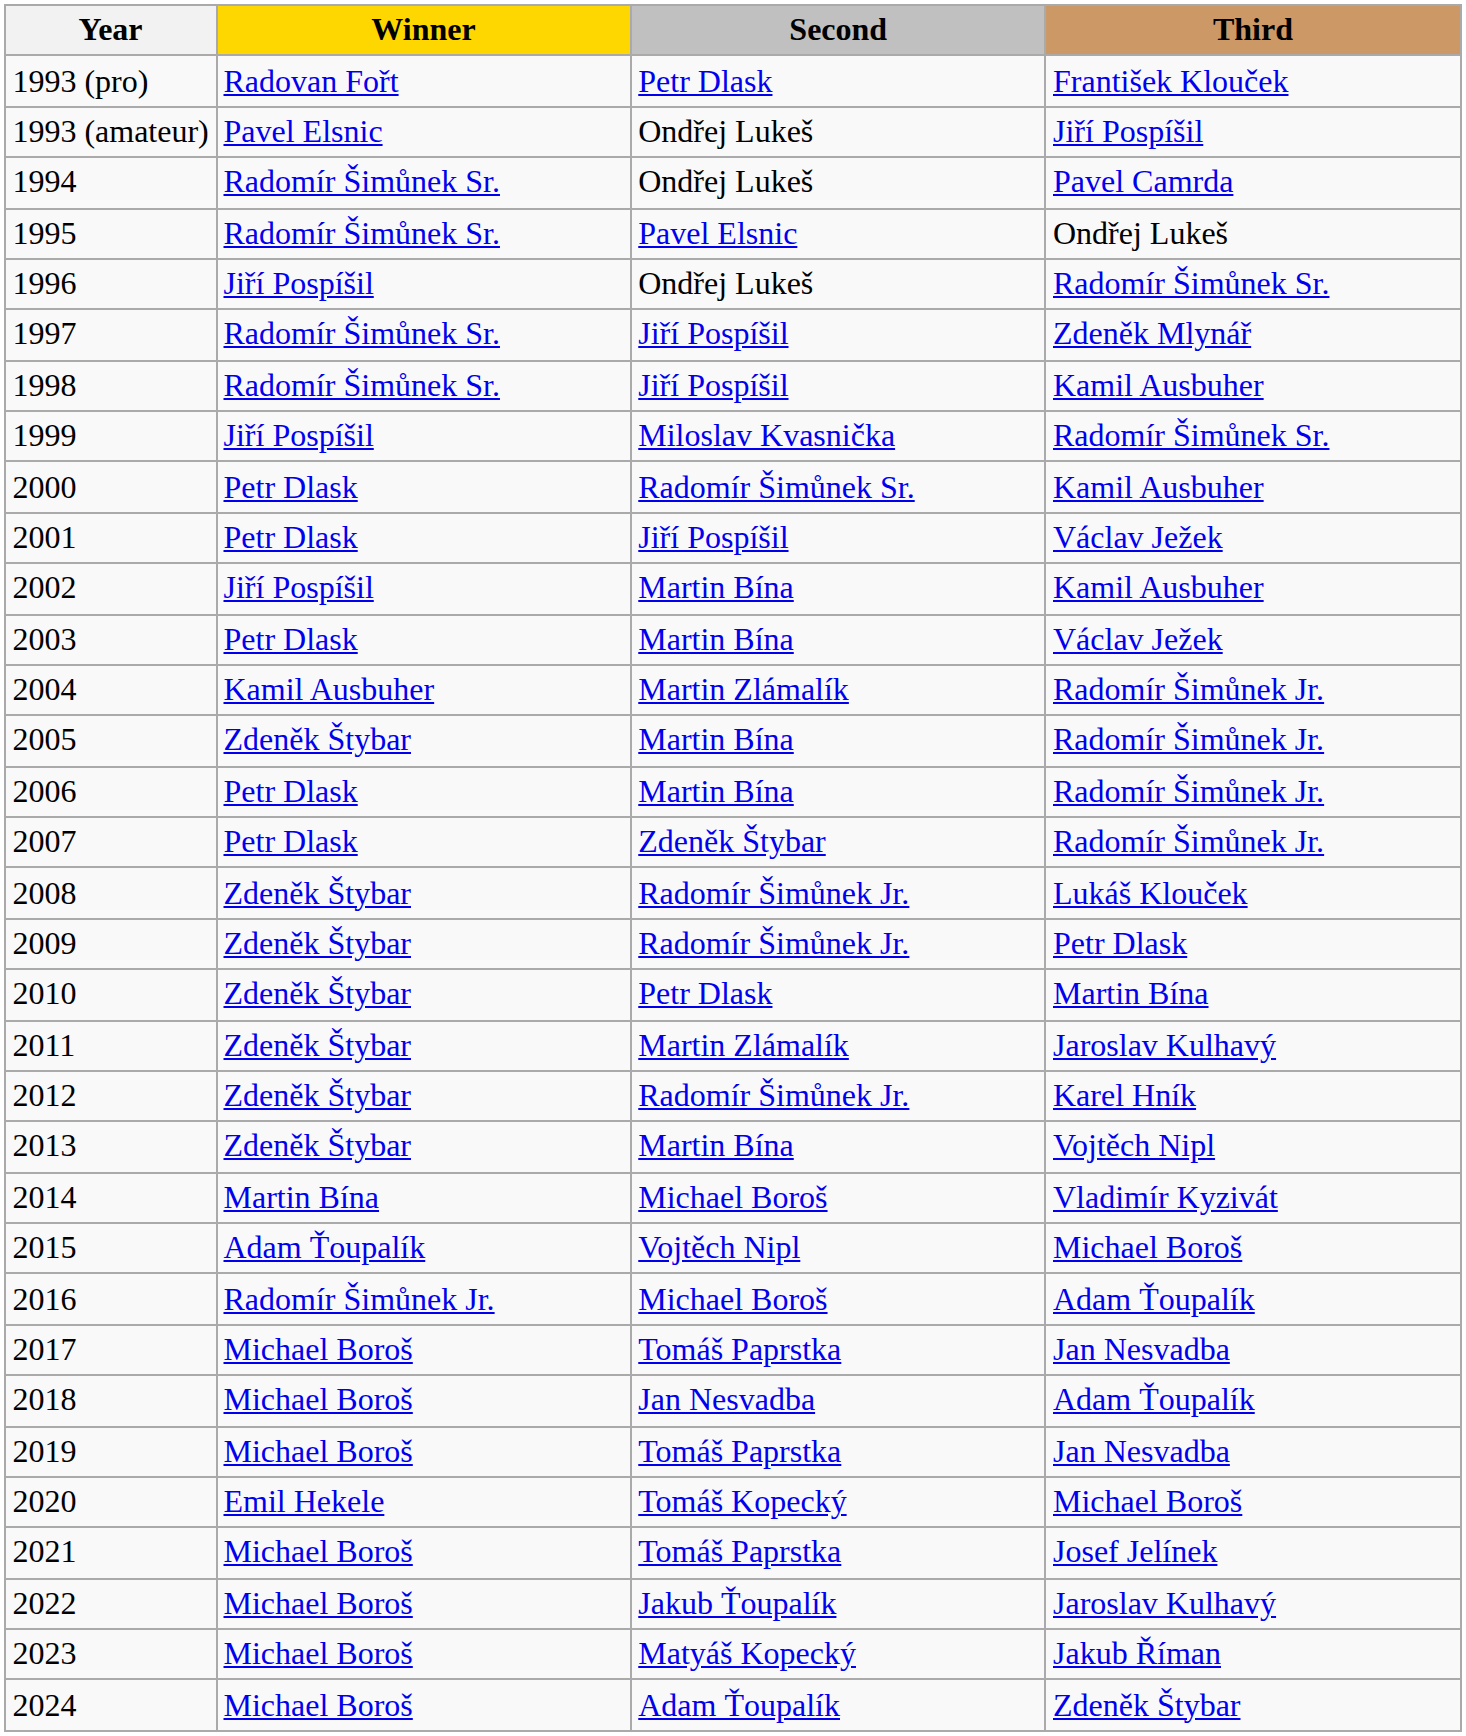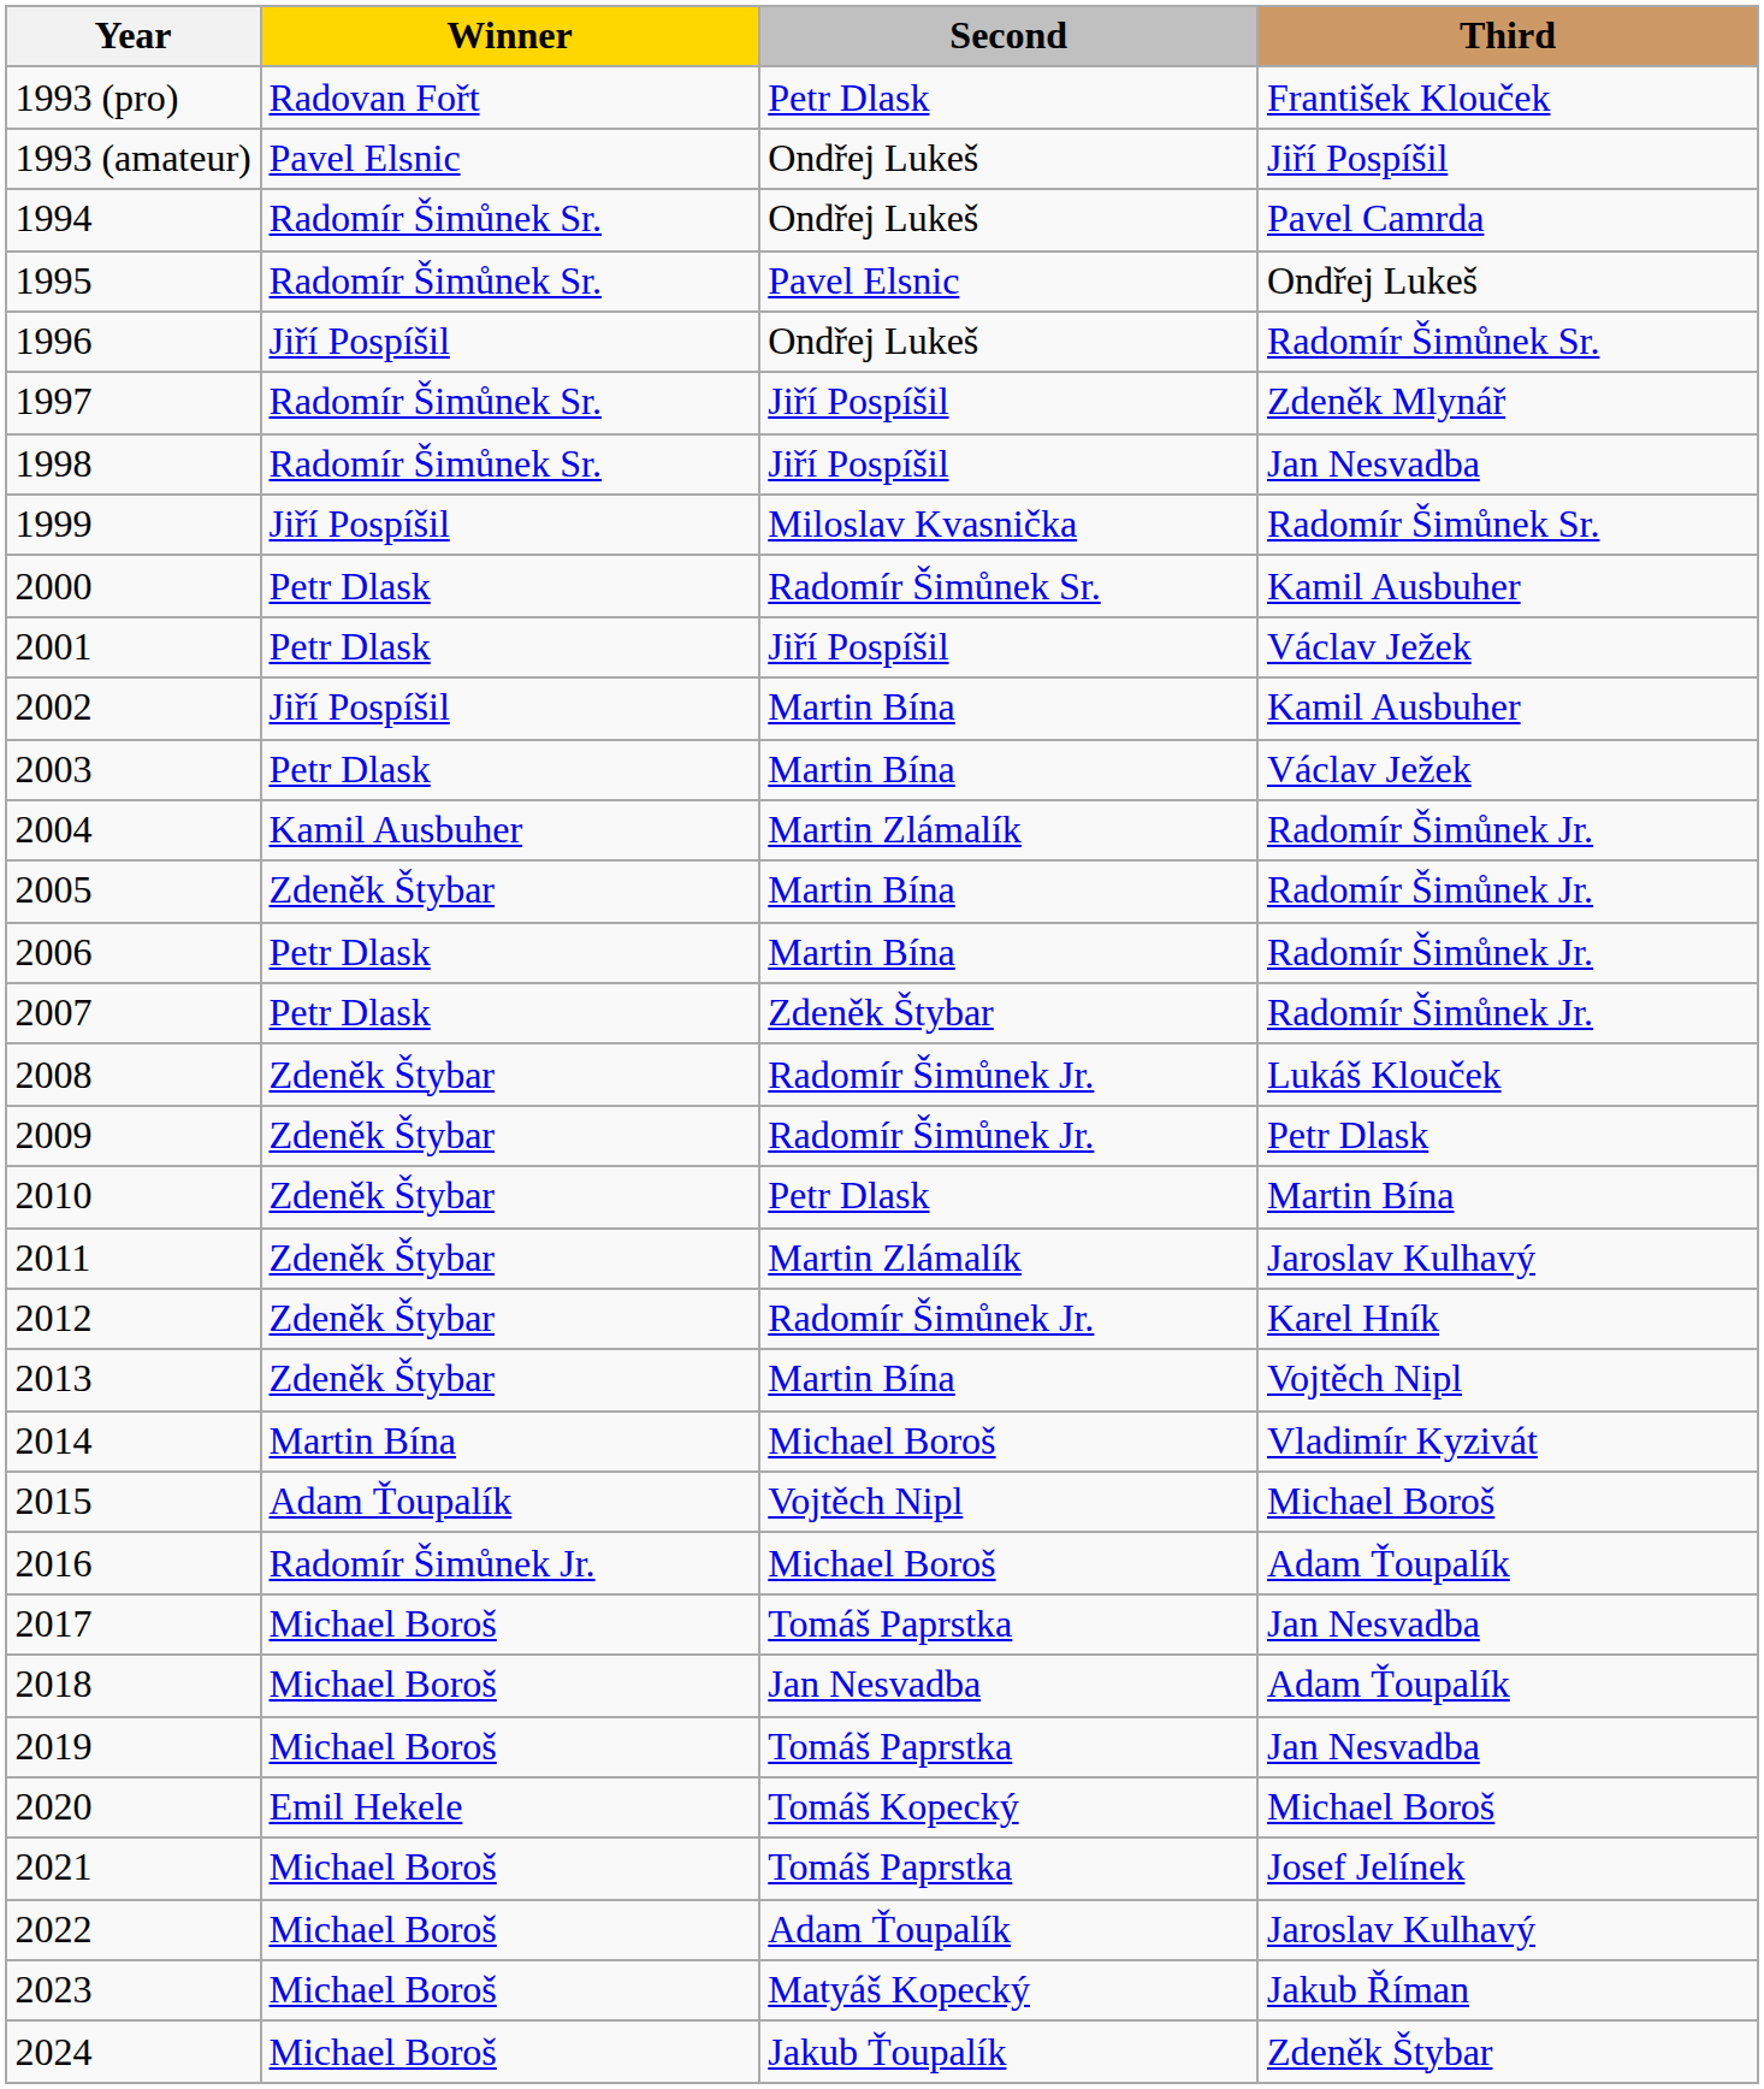 <table class="wikitable sortable">
 <tr>
 <th>Year</th>
 <th scope=col colspan=1 style="width:200px; background: gold;">Winner</th>
 <th scope=col colspan=1 style="width:200px; background: silver;">Second</th>
 <th scope=col colspan=1 style="width:200px; background: #cc9966;">Third</th>
 </tr>
 <tr>
 <td>1993 (pro)</td>
 <td><a href='#'>Radovan Fořt</a></td>
 <td><a href='#'>Petr Dlask</a></td>
 <td><a href='#'>František Klouček</a></td>
 </tr>
 <tr>
 <td>1993 (amateur)</td>
 <td><a href='#'>Pavel Elsnic</a></td>
 <td>Ondřej Lukeš</td>
 <td><a href='#'>Jiří Pospíšil</a></td>
 </tr>
 <tr>
 <td>1994</td>
 <td><a href='#'>Radomír Šimůnek Sr.</a></td>
 <td>Ondřej Lukeš</td>
 <td><a href='#'>Pavel Camrda</a></td>
 </tr>
 <tr>
 <td>1995</td>
 <td><a href='#'>Radomír Šimůnek Sr.</a></td>
 <td><a href='#'>Pavel Elsnic</a></td>
 <td>Ondřej Lukeš</td>
 </tr>
 <tr>
 <td>1996</td>
 <td><a href='#'>Jiří Pospíšil</a></td>
 <td>Ondřej Lukeš</td>
 <td><a href='#'>Radomír Šimůnek Sr.</a></td>
 </tr>
 <tr>
 <td>1997</td>
 <td><a href='#'>Radomír Šimůnek Sr.</a></td>
 <td><a href='#'>Jiří Pospíšil</a></td>
 <td><a href='#'>Zdeněk Mlynář</a></td>
 </tr>
 <tr>
 <td>1998</td>
 <td><a href='#'>Radomír Šimůnek Sr.</a></td>
 <td><a href='#'>Jiří Pospíšil</a></td>
-<td><a href='#'>Kamil Ausbuher</a></td>
+<td><a href='#'>Jan Nesvadba</a></td>
 </tr>
 <tr>
 <td>1999</td>
 <td><a href='#'>Jiří Pospíšil</a></td>
 <td><a href='#'>Miloslav Kvasnička</a></td>
 <td><a href='#'>Radomír Šimůnek Sr.</a></td>
 </tr>
 <tr>
 <td>2000</td>
 <td><a href='#'>Petr Dlask</a></td>
 <td><a href='#'>Radomír Šimůnek Sr.</a></td>
 <td><a href='#'>Kamil Ausbuher</a></td>
 </tr>
 <tr>
 <td>2001</td>
 <td><a href='#'>Petr Dlask</a></td>
 <td><a href='#'>Jiří Pospíšil</a></td>
 <td><a href='#'>Václav Ježek</a></td>
 </tr>
 <tr>
 <td>2002</td>
 <td><a href='#'>Jiří Pospíšil</a></td>
 <td><a href='#'>Martin Bína</a></td>
 <td><a href='#'>Kamil Ausbuher</a></td>
 </tr>
 <tr>
 <td>2003</td>
 <td><a href='#'>Petr Dlask</a></td>
 <td><a href='#'>Martin Bína</a></td>
 <td><a href='#'>Václav Ježek</a></td>
 </tr>
 <tr>
 <td>2004</td>
 <td><a href='#'>Kamil Ausbuher</a></td>
 <td><a href='#'>Martin Zlámalík</a></td>
 <td><a href='#'>Radomír Šimůnek Jr.</a></td>
 </tr>
 <tr>
 <td>2005</td>
 <td><a href='#'>Zdeněk Štybar</a></td>
 <td><a href='#'>Martin Bína</a></td>
 <td><a href='#'>Radomír Šimůnek Jr.</a></td>
 </tr>
 <tr>
 <td>2006</td>
 <td><a href='#'>Petr Dlask</a></td>
 <td><a href='#'>Martin Bína</a></td>
 <td><a href='#'>Radomír Šimůnek Jr.</a></td>
 </tr>
 <tr>
 <td>2007</td>
 <td><a href='#'>Petr Dlask</a></td>
 <td><a href='#'>Zdeněk Štybar</a></td>
 <td><a href='#'>Radomír Šimůnek Jr.</a></td>
 </tr>
 <tr>
 <td>2008</td>
 <td><a href='#'>Zdeněk Štybar</a></td>
 <td><a href='#'>Radomír Šimůnek Jr.</a></td>
 <td><a href='#'>Lukáš Klouček</a></td>
 </tr>
 <tr>
 <td>2009</td>
 <td><a href='#'>Zdeněk Štybar</a></td>
 <td><a href='#'>Radomír Šimůnek Jr.</a></td>
 <td><a href='#'>Petr Dlask</a></td>
 </tr>
 <tr>
 <td>2010</td>
 <td><a href='#'>Zdeněk Štybar</a></td>
 <td><a href='#'>Petr Dlask</a></td>
 <td><a href='#'>Martin Bína</a></td>
 </tr>
 <tr>
 <td>2011</td>
 <td><a href='#'>Zdeněk Štybar</a></td>
 <td><a href='#'>Martin Zlámalík</a></td>
 <td><a href='#'>Jaroslav Kulhavý</a></td>
 </tr>
 <tr>
 <td>2012</td>
 <td><a href='#'>Zdeněk Štybar</a></td>
 <td><a href='#'>Radomír Šimůnek Jr.</a></td>
 <td><a href='#'>Karel Hník</a></td>
 </tr>
 <tr>
 <td>2013</td>
 <td><a href='#'>Zdeněk Štybar</a></td>
 <td><a href='#'>Martin Bína</a></td>
 <td><a href='#'>Vojtěch Nipl</a></td>
 </tr>
 <tr>
 <td>2014</td>
 <td><a href='#'>Martin Bína</a></td>
 <td><a href='#'>Michael Boroš</a></td>
 <td><a href='#'>Vladimír Kyzivát</a></td>
 </tr>
 <tr>
 <td>2015</td>
 <td><a href='#'>Adam Ťoupalík</a></td>
 <td><a href='#'>Vojtěch Nipl</a></td>
 <td><a href='#'>Michael Boroš</a></td>
 </tr>
 <tr>
 <td>2016</td>
 <td><a href='#'>Radomír Šimůnek Jr.</a></td>
 <td><a href='#'>Michael Boroš</a></td>
 <td><a href='#'>Adam Ťoupalík</a></td>
 </tr>
 <tr>
 <td>2017</td>
 <td><a href='#'>Michael Boroš</a></td>
 <td><a href='#'>Tomáš Paprstka</a></td>
 <td><a href='#'>Jan Nesvadba</a></td>
 </tr>
 <tr>
 <td>2018</td>
 <td><a href='#'>Michael Boroš</a></td>
 <td><a href='#'>Jan Nesvadba</a></td>
 <td><a href='#'>Adam Ťoupalík</a></td>
 </tr>
 <tr>
 <td>2019</td>
 <td><a href='#'>Michael Boroš</a></td>
 <td><a href='#'>Tomáš Paprstka</a></td>
 <td><a href='#'>Jan Nesvadba</a></td>
 </tr>
 <tr>
 <td>2020</td>
 <td><a href='#'>Emil Hekele</a></td>
 <td><a href='#'>Tomáš Kopecký</a></td>
 <td><a href='#'>Michael Boroš</a></td>
 </tr>
 <tr>
 <td>2021</td>
 <td><a href='#'>Michael Boroš</a></td>
 <td><a href='#'>Tomáš Paprstka</a></td>
 <td><a href='#'>Josef Jelínek</a></td>
 </tr>
 <tr>
 <td>2022</td>
 <td><a href='#'>Michael Boroš</a></td>
-<td><a href='#'>Jakub Ťoupalík</a></td>
+<td><a href='#'>Adam Ťoupalík</a></td>
 <td><a href='#'>Jaroslav Kulhavý</a></td>
 </tr>
 <tr>
 <td>2023</td>
 <td><a href='#'>Michael Boroš</a></td>
 <td><a href='#'>Matyáš Kopecký</a></td>
 <td><a href='#'>Jakub Říman</a></td>
 </tr>
 <tr>
 <td>2024</td>
 <td><a href='#'>Michael Boroš</a></td>
-<td><a href='#'>Adam Ťoupalík</a></td>
+<td><a href='#'>Jakub Ťoupalík</a></td>
 <td><a href='#'>Zdeněk Štybar</a></td>
 </tr>
 </table>
